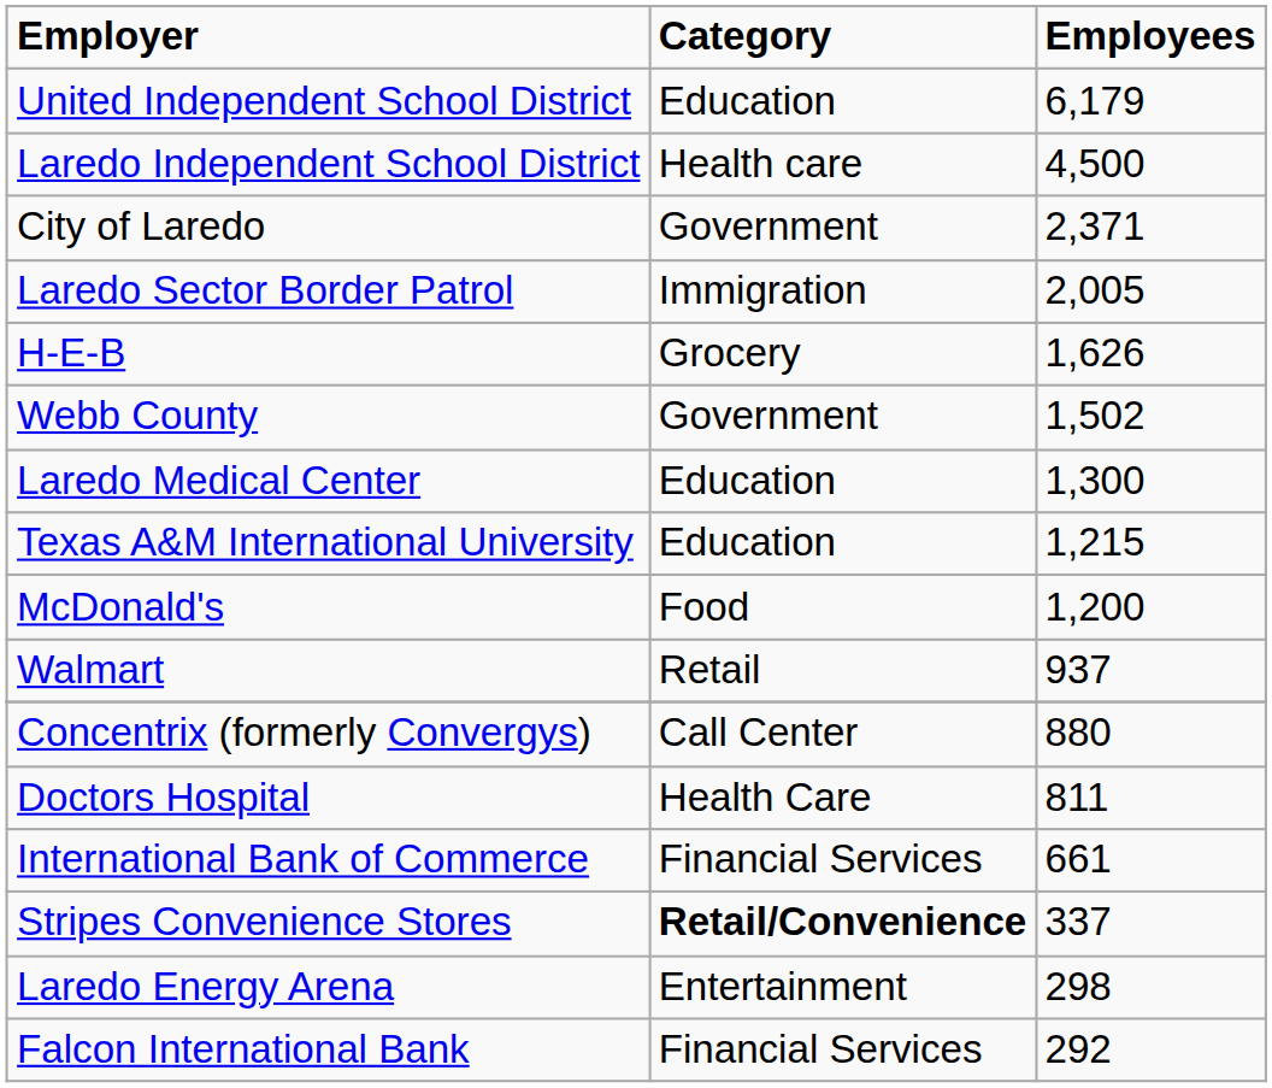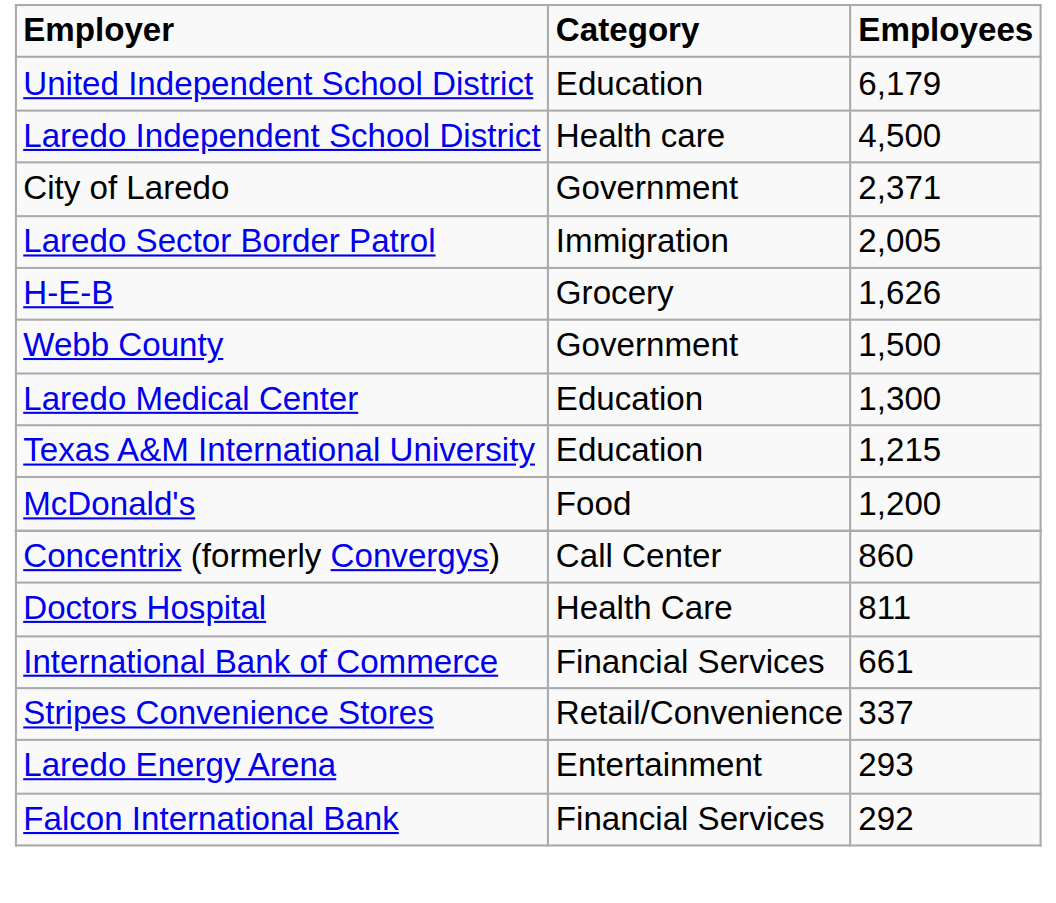 <table class="sortable wikitable" style="margin:1em auto; background: #f9f9f9; border: 1px #aaa solid; border-collapse: collapse">
 <tr>
 <td><strong>Employer</strong></td>
 <td><strong>Category</strong></td>
 <td><strong>Employees</strong></td>
 </tr>
 <tr style="vertical-align: top; text-align: left;">
 <td><a href='#'>United Independent School District</a></td>
 <td>Education</td>
 <td>6,179</td>
 </tr>
 <tr style="vertical-align: top; text-align: left;">
 <td><a href='#'>Laredo Independent School District</a></td>
 <td>Health care</td>
 <td>4,500</td>
 </tr>
 <tr style="vertical-align: top; text-align: left;">
 <td>City of Laredo</td>
 <td>Government</td>
 <td>2,371</td>
 </tr>
 <tr style="vertical-align: top; text-align: left;">
 <td><a href='#'>Laredo Sector Border Patrol</a></td>
 <td>Immigration</td>
 <td>2,005</td>
 </tr>
 <tr style="vertical-align: top; text-align: left;">
 <td><a href='#'>H-E-B</a></td>
 <td>Grocery</td>
 <td>1,626</td>
 </tr>
 <tr style="vertical-align: top; text-align: left;">
 <td><a href='#'>Webb County</a></td>
 <td>Government</td>
-<td>1,502</td>
+<td>1,500</td>
 </tr>
 <tr style="vertical-align: top; text-align: left;">
 <td><a href='#'>Laredo Medical Center</a></td>
 <td>Education</td>
 <td>1,300</td>
 </tr>
 <tr style="vertical-align: top; text-align: left;">
 <td><a href='#'>Texas A&M International University</a></td>
 <td>Education</td>
 <td>1,215</td>
 </tr>
 <tr style="vertical-align: top; text-align: left;">
 <td><a href='#'>McDonald's</a></td>
 <td>Food</td>
 <td>1,200</td>
 </tr>
-<tr style="vertical-align: top; text-align: left;">
-<td><a href='#'>Walmart</a></td>
-<td>Retail</td>
-<td>937</td>
-</tr>
 <tr>
 </tr>
 <tr style="vertical-align: top; text-align: left;">
 <td><a href='#'>Concentrix</a> (formerly <a href='#'>Convergys</a>)</td>
 <td>Call Center</td>
-<td>880</td>
+<td>860</td>
 </tr>
 <tr style="vertical-align: top; text-align: left;">
 <td><a href='#'>Doctors Hospital</a></td>
 <td>Health Care</td>
 <td>811</td>
 </tr>
 <tr style="vertical-align: top; text-align: left;">
 <td><a href='#'>International Bank of Commerce</a></td>
 <td>Financial Services</td>
 <td>661</td>
 </tr>
 <tr style="vertical-align: top; text-align: left;">
 <td><a href='#'>Stripes Convenience Stores</a></td>
-<td><strong>Retail/Convenience</strong></td>
+<td>Retail/Convenience</td>
 <td>337</td>
 </tr>
 <tr style="vertical-align: top; text-align: left;">
 <td><a href='#'>Laredo Energy Arena</a></td>
 <td>Entertainment</td>
-<td>298</td>
+<td>293</td>
 </tr>
 <tr style="vertical-align: top; text-align: left;">
 <td><a href='#'>Falcon International Bank</a></td>
 <td>Financial Services</td>
 <td>292</td>
 </tr>
 </table>
